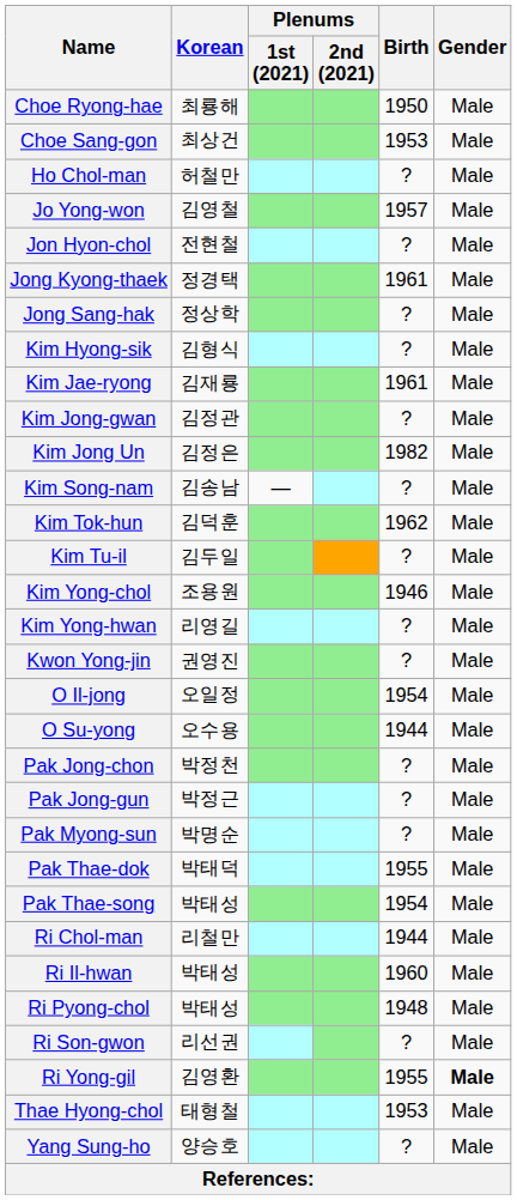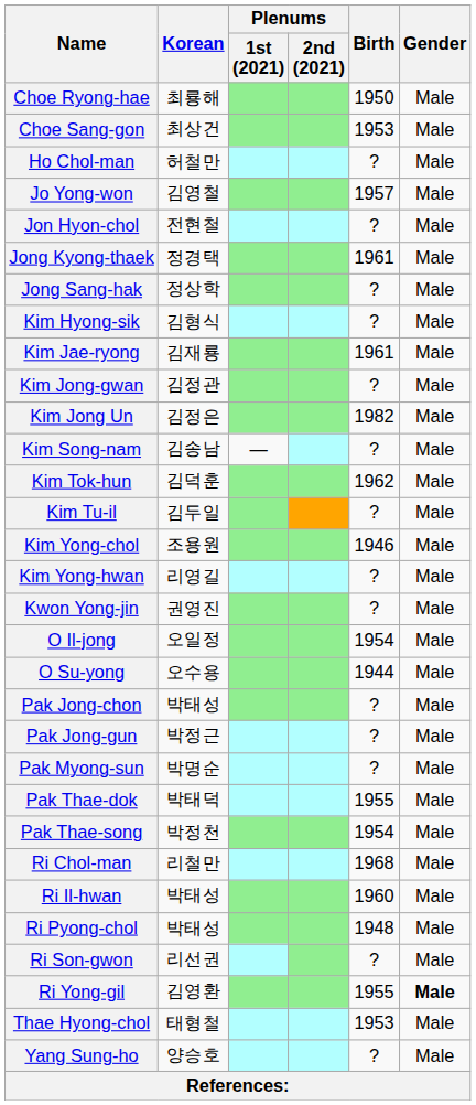 <table class="wikitable sortable" style=text-align:center>
 <tr>
 <th rowspan="2" scope="col">Name</th>
 <th rowspan="2" scope="col" class="unsortable"><a href='#'>Korean</a></th>
 <th colspan="2">Plenums</th>
 <th rowspan="2" scope="col">Birth</th>
 <th rowspan="2" scope="col">Gender</th>
 </tr>
 <tr>
 <th>1st<br>(2021)</th>
 <th>2nd<br>(2021)</th>
 </tr>
 <tr>
 <th scope="row" style="font-weight:normal;"><a href='#'>Choe Ryong-hae</a></th>
 <td>최룡해</td>
 <td bgcolor = LightGreen></td>
 <td bgcolor = LightGreen></td>
 <td>1950</td>
 <td>Male</td>
 </tr>
 <tr>
 <th scope="row" style="font-weight:normal;"><a href='#'>Choe Sang-gon</a></th>
 <td>최상건</td>
 <td bgcolor = LightGreen></td>
 <td bgcolor = LightGreen></td>
 <td>1953</td>
 <td>Male</td>
 </tr>
 <tr>
 <th scope="row" style="font-weight:normal;"><a href='#'>Ho Chol-man</a></th>
 <td>허철만</td>
 <td bgcolor = #B2FFFF></td>
 <td bgcolor = #B2FFFF></td>
 <td>?</td>
 <td>Male</td>
 </tr>
 <tr>
 <th scope="row" style="font-weight:normal;"><a href='#'>Jo Yong-won</a></th>
 <td>김영철</td>
 <td bgcolor = LightGreen></td>
 <td bgcolor = LightGreen></td>
 <td>1957</td>
 <td>Male</td>
 </tr>
 <tr>
 <th scope="row" style="font-weight:normal;"><a href='#'>Jon Hyon-chol</a></th>
 <td>전현철</td>
 <td bgcolor = #B2FFFF></td>
 <td bgcolor = #B2FFFF></td>
 <td>?</td>
 <td>Male</td>
 </tr>
 <tr>
 <th scope="row" style="font-weight:normal;"><a href='#'>Jong Kyong-thaek</a></th>
 <td>정경택</td>
 <td bgcolor = LightGreen></td>
 <td bgcolor = LightGreen></td>
 <td>1961</td>
 <td>Male</td>
 </tr>
 <tr>
 <th scope="row" style="font-weight:normal;"><a href='#'>Jong Sang-hak</a></th>
 <td>정상학</td>
 <td bgcolor = LightGreen></td>
 <td bgcolor = LightGreen></td>
 <td>?</td>
 <td>Male</td>
 </tr>
 <tr>
 <th scope="row" style="font-weight:normal;"><a href='#'>Kim Hyong-sik</a></th>
 <td>김형식</td>
 <td bgcolor = #B2FFFF></td>
 <td bgcolor = #B2FFFF></td>
 <td>?</td>
 <td>Male</td>
 </tr>
 <tr>
 <th scope="row" style="font-weight:normal;"><a href='#'>Kim Jae-ryong</a></th>
 <td>김재룡</td>
 <td bgcolor = LightGreen></td>
 <td bgcolor = LightGreen></td>
 <td>1961</td>
 <td>Male</td>
 </tr>
 <tr>
 <th scope="row" style="font-weight:normal;"><a href='#'>Kim Jong-gwan</a></th>
 <td>김정관</td>
 <td bgcolor = LightGreen></td>
 <td bgcolor = LightGreen></td>
 <td>?</td>
 <td>Male</td>
 </tr>
 <tr>
 <th scope="row" style="font-weight:normal;"><a href='#'>Kim Jong Un</a></th>
 <td>김정은</td>
 <td bgcolor = LightGreen></td>
 <td bgcolor = LightGreen></td>
 <td>1982</td>
 <td>Male</td>
 </tr>
 <tr>
 <th scope="row" style="font-weight:normal;"><a href='#'>Kim Song-nam</a></th>
 <td>김송남</td>
 <td>—</td>
 <td bgcolor = #B2FFFF></td>
 <td>?</td>
 <td>Male</td>
 </tr>
 <tr>
 <th scope="row" style="font-weight:normal;"><a href='#'>Kim Tok-hun</a></th>
 <td>김덕훈</td>
 <td bgcolor = LightGreen></td>
 <td bgcolor = LightGreen></td>
 <td>1962</td>
 <td>Male</td>
 </tr>
 <tr>
 <th scope="row" style="font-weight:normal;"><a href='#'>Kim Tu-il</a></th>
 <td>김두일</td>
 <td bgcolor = LightGreen></td>
 <td bgcolor = Orange></td>
 <td>?</td>
 <td>Male</td>
 </tr>
 <tr>
 <th scope="row" style="font-weight:normal;"><a href='#'>Kim Yong-chol</a></th>
 <td>조용원</td>
 <td bgcolor = LightGreen></td>
 <td bgcolor = LightGreen></td>
 <td>1946</td>
 <td>Male</td>
 </tr>
 <tr>
 <th scope="row" style="font-weight:normal;"><a href='#'>Kim Yong-hwan</a></th>
 <td>리영길</td>
 <td bgcolor = #B2FFFF></td>
 <td bgcolor = #B2FFFF></td>
 <td>?</td>
 <td>Male</td>
 </tr>
 <tr>
 <th scope="row" style="font-weight:normal;"><a href='#'>Kwon Yong-jin</a></th>
 <td>권영진</td>
 <td bgcolor = LightGreen></td>
 <td bgcolor = LightGreen></td>
 <td>?</td>
 <td>Male</td>
 </tr>
 <tr>
 <th scope="row" style="font-weight:normal;"><a href='#'>O Il-jong</a></th>
 <td>오일정</td>
 <td bgcolor = LightGreen></td>
 <td bgcolor = LightGreen></td>
 <td>1954</td>
 <td>Male</td>
 </tr>
 <tr>
 <th scope="row" style="font-weight:normal;"><a href='#'>O Su-yong</a></th>
 <td>오수용</td>
 <td bgcolor = LightGreen></td>
 <td bgcolor = LightGreen></td>
 <td>1944</td>
 <td>Male</td>
 </tr>
 <tr>
 <th scope="row" style="font-weight:normal;"><a href='#'>Pak Jong-chon</a></th>
-<td>박정천</td>
+<td>박태성</td>
 <td bgcolor = LightGreen></td>
 <td bgcolor = LightGreen></td>
 <td>?</td>
 <td>Male</td>
 </tr>
 <tr>
 <th scope="row" style="font-weight:normal;"><a href='#'>Pak Jong-gun</a></th>
 <td>박정근</td>
 <td bgcolor = #B2FFFF></td>
 <td bgcolor = #B2FFFF></td>
 <td>?</td>
 <td>Male</td>
 </tr>
 <tr>
 <th scope="row" style="font-weight:normal;"><a href='#'>Pak Myong-sun</a></th>
 <td>박명순</td>
 <td bgcolor = #B2FFFF></td>
 <td bgcolor = #B2FFFF></td>
 <td>?</td>
 <td>Male</td>
 </tr>
 <tr>
 <th scope="row" style="font-weight:normal;"><a href='#'>Pak Thae-dok</a></th>
 <td>박태덕</td>
 <td bgcolor = #B2FFFF></td>
 <td bgcolor = #B2FFFF></td>
 <td>1955</td>
 <td>Male</td>
 </tr>
 <tr>
 <th scope="row" style="font-weight:normal;"><a href='#'>Pak Thae-song</a></th>
-<td>박태성</td>
+<td>박정천</td>
 <td bgcolor = LightGreen></td>
 <td bgcolor = LightGreen></td>
 <td>1954</td>
 <td>Male</td>
 </tr>
 <tr>
 <th scope="row" style="font-weight:normal;"><a href='#'>Ri Chol-man</a></th>
 <td>리철만</td>
 <td bgcolor = #B2FFFF></td>
 <td bgcolor = #B2FFFF></td>
-<td>1944</td>
+<td>1968</td>
 <td>Male</td>
 </tr>
 <tr>
 <th scope="row" style="font-weight:normal;"><a href='#'>Ri Il-hwan</a></th>
 <td>박태성</td>
 <td bgcolor = LightGreen></td>
 <td bgcolor = LightGreen></td>
 <td>1960</td>
 <td>Male</td>
 </tr>
 <tr>
 <th scope="row" style="font-weight:normal;"><a href='#'>Ri Pyong-chol</a></th>
 <td>박태성</td>
 <td bgcolor = LightGreen></td>
 <td bgcolor = LightGreen></td>
 <td>1948</td>
 <td>Male</td>
 </tr>
 <tr>
 <th scope="row" style="font-weight:normal;"><a href='#'>Ri Son-gwon</a></th>
 <td>리선권</td>
 <td bgcolor = #B2FFFF></td>
 <td bgcolor = LightGreen></td>
 <td>?</td>
 <td>Male</td>
 </tr>
 <tr>
 <th scope="row" style="font-weight:normal;"><a href='#'>Ri Yong-gil</a></th>
 <td>김영환</td>
 <td bgcolor = LightGreen></td>
 <td bgcolor = LightGreen></td>
 <td>1955</td>
 <td><strong>Male</strong></td>
 </tr>
 <tr>
 <th scope="row" style="font-weight:normal;"><a href='#'>Thae Hyong-chol</a></th>
 <td>태형철</td>
 <td bgcolor = #B2FFFF></td>
 <td bgcolor = #B2FFFF></td>
 <td>1953</td>
 <td>Male</td>
 </tr>
 <tr>
 <th scope="row" style="font-weight:normal;"><a href='#'>Yang Sung-ho</a></th>
 <td>양승호</td>
 <td bgcolor = #B2FFFF></td>
 <td bgcolor = #B2FFFF></td>
 <td>?</td>
 <td>Male</td>
 </tr>
 <tr class=sortbottom>
 <th colspan = "11" align = left><strong>References:</strong><br></th>
 </tr>
 </table>
